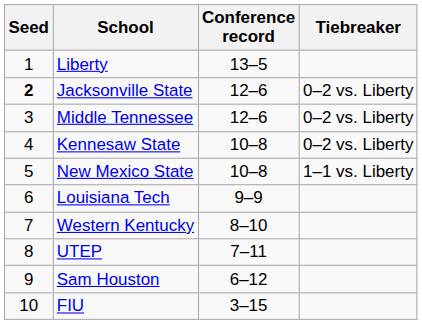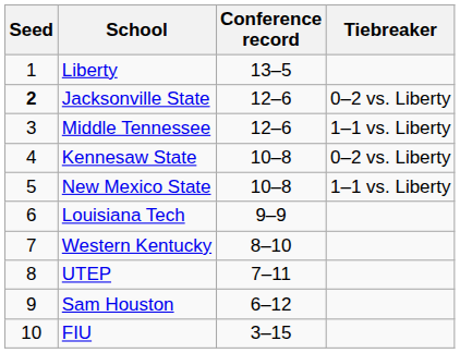 <table class="wikitable" style="white-space:nowrap; text-align:center">
 <tr>
 <th>Seed</th>
 <th>School</th>
 <th>Conference<br>record</th>
 <th>Tiebreaker</th>
 </tr>
 <tr>
 <td>1</td>
 <td align=left><a href='#'>Liberty</a></td>
 <td>13–5</td>
 <td align=left></td>
 </tr>
 <tr>
 <td><strong>2</strong></td>
 <td align=left><a href='#'>Jacksonville State</a></td>
 <td>12–6</td>
 <td align=left>0–2 vs. Liberty</td>
 </tr>
 <tr>
 <td>3</td>
 <td align=left><a href='#'>Middle Tennessee</a></td>
 <td>12–6</td>
-<td align=left>0–2 vs. Liberty</td>
+<td align=left>1–1 vs. Liberty</td>
 </tr>
 <tr>
 <td>4</td>
 <td align=left><a href='#'>Kennesaw State</a></td>
 <td>10–8</td>
 <td align=left>0–2 vs. Liberty</td>
 </tr>
 <tr>
 <td>5</td>
 <td align=left><a href='#'>New Mexico State</a></td>
 <td>10–8</td>
 <td align=left>1–1 vs. Liberty</td>
 </tr>
 <tr>
 <td>6</td>
 <td align=left><a href='#'>Louisiana Tech</a></td>
 <td>9–9</td>
 <td align=left></td>
 </tr>
 <tr>
 <td>7</td>
 <td align=left><a href='#'>Western Kentucky</a></td>
 <td>8–10</td>
 <td align=left></td>
 </tr>
 <tr>
 <td>8</td>
 <td align=left><a href='#'>UTEP</a></td>
 <td>7–11</td>
 <td align=left></td>
 </tr>
 <tr>
 <td>9</td>
 <td align=left><a href='#'>Sam Houston</a></td>
 <td>6–12</td>
 <td align=left></td>
 </tr>
 <tr>
 <td>10</td>
 <td align=left><a href='#'>FIU</a></td>
 <td>3–15</td>
 <td align=left></td>
 </tr>
 </table>
